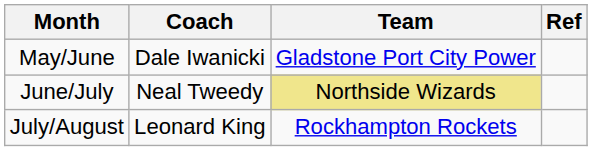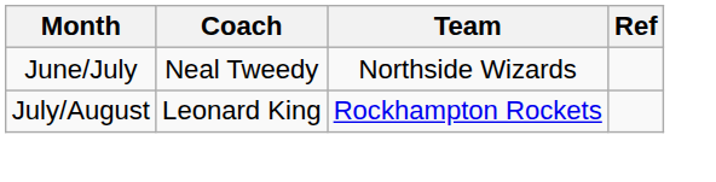 <table class="wikitable" style="text-align:center">
 <tr>
 <th>Month</th>
 <th>Coach</th>
 <th>Team</th>
 <th>Ref</th>
 </tr>
 <tr>
-<td>May/June</td>
-<td>Dale Iwanicki</td>
-<td><a href='#'>Gladstone Port City Power</a></td>
-<td></td>
-</tr>
-<tr>
 <td>June/July</td>
 <td>Neal Tweedy</td>
-<td style="background: khaki;">Northside Wizards</td>
+<td>Northside Wizards</td>
 <td></td>
 </tr>
 <tr>
 <td>July/August</td>
 <td>Leonard King</td>
 <td><a href='#'>Rockhampton Rockets</a></td>
 <td></td>
 </tr>
 </table>
